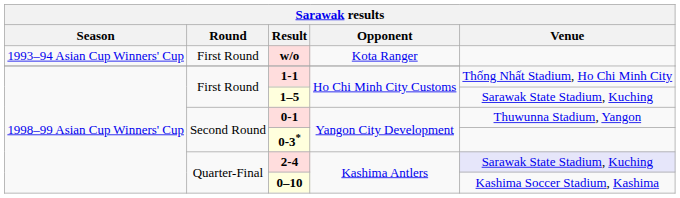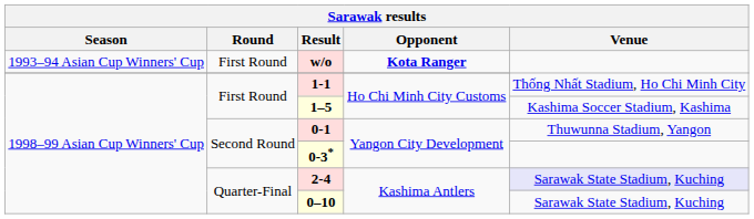 <table class="wikitable" style="text-align:center">
 <tr>
 <th colspan=5><a href='#'>Sarawak</a> results</th>
 </tr>
 <tr>
 <th>Season</th>
 <th>Round</th>
 <th>Result</th>
 <th>Opponent</th>
 <th>Venue</th>
 </tr>
 <tr align=center>
 <td><a href='#'>1993–94 Asian Cup Winners' Cup</a></td>
 <td>First Round</td>
 <td bgcolor=#ffdddd><strong>w/o</strong></td>
-<td> <a href='#'>Kota Ranger</a></td>
+<td><strong> <a href='#'>Kota Ranger</a></strong></td>
 </tr>
 <tr>
 </tr>
 <tr align=center>
 <td rowspan="6"><a href='#'>1998–99 Asian Cup Winners' Cup</a></td>
 <td rowspan=2>First Round</td>
 <td bgcolor=#ffdddd><strong>1-1</strong></td>
 <td rowspan="2"> <a href='#'>Ho Chi Minh City Customs</a></td>
 <td><a href='#'>Thống Nhất Stadium</a>, <a href='#'>Ho Chi Minh City</a></td>
 </tr>
 <tr>
 <td bgcolor=#ffffdd><strong>1–5</strong></td>
-<td><a href='#'>Sarawak State Stadium</a>, <a href='#'>Kuching</a></td>
+<td><a href='#'>Kashima Soccer Stadium</a>, <a href='#'>Kashima</a></td>
 </tr>
 <tr>
 <td rowspan="2">Second Round</td>
 <td bgcolor=#ffdddd><strong>0-1</strong></td>
 <td rowspan="2"> <a href='#'>Yangon City Development</a></td>
 <td><a href='#'>Thuwunna Stadium</a>, <a href='#'>Yangon</a></td>
 </tr>
 <tr>
 <td bgcolor=#ffffdd><strong>0-3<sup>*</sup></strong></td>
 </tr>
 <tr align="center">
 <td rowspan="2">Quarter-Final</td>
 <td bgcolor="#ffdddd"><strong>2-4</strong></td>
 <td rowspan="2"> <a href='#'>Kashima Antlers</a></td>
 <td style="background: lavender;"><a href='#'>Sarawak State Stadium</a>, <a href='#'>Kuching</a></td>
 </tr>
 <tr>
 <td bgcolor=#ffffdd><strong>0–10</strong></td>
-<td><a href='#'>Kashima Soccer Stadium</a>, <a href='#'>Kashima</a></td>
+<td><a href='#'>Sarawak State Stadium</a>, <a href='#'>Kuching</a></td>
 </tr>
 </table>
